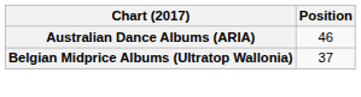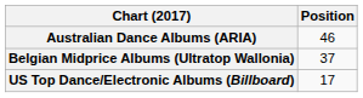 <table class="wikitable sortable plainrowheaders" style="text-align:center">
 <tr>
 <th scope="col">Chart (2017)</th>
 <th scope="col">Position</th>
 </tr>
 <tr>
 <th scope="row">Australian Dance Albums (ARIA)</th>
 <td>46</td>
 </tr>
 <tr>
 <th scope="row">Belgian Midprice Albums (Ultratop Wallonia)</th>
 <td>37</td>
 </tr>
+<tr>
+<th scope="row">US Top Dance/Electronic Albums (<em>Billboard</em>)</th>
+<td>17</td>
+</tr>
 </table>
